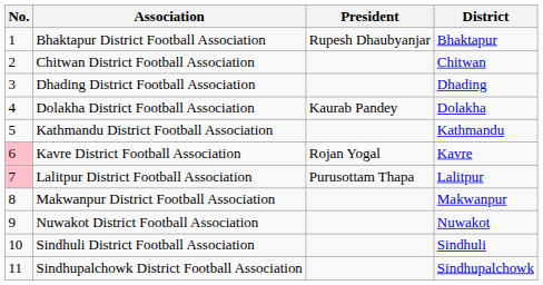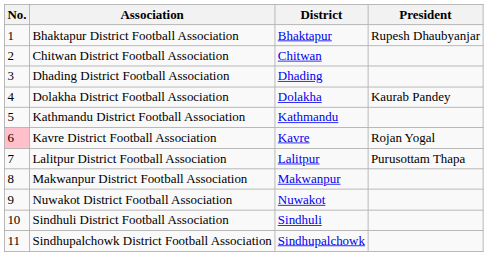 <table class="wikitable sortable">
 <tr>
 <th>No.</th>
 <th>Association</th>
+<th>District</th>
 <th>President</th>
-<th>District</th>
 </tr>
 <tr>
 <td>1</td>
 <td>Bhaktapur District Football Association</td>
+<td><a href='#'>Bhaktapur</a></td>
 <td>Rupesh Dhaubyanjar</td>
-<td><a href='#'>Bhaktapur</a></td>
 </tr>
 <tr>
 <td>2</td>
 <td>Chitwan District Football Association</td>
+<td><a href='#'>Chitwan</a></td>
 <td></td>
-<td><a href='#'>Chitwan</a></td>
 </tr>
 <tr>
 <td>3</td>
 <td>Dhading District Football Association</td>
+<td><a href='#'>Dhading</a></td>
 <td></td>
-<td><a href='#'>Dhading</a></td>
 </tr>
 <tr>
 <td>4</td>
 <td>Dolakha District Football Association</td>
+<td><a href='#'>Dolakha</a></td>
 <td>Kaurab Pandey</td>
-<td><a href='#'>Dolakha</a></td>
 </tr>
 <tr>
 <td>5</td>
 <td>Kathmandu District Football Association</td>
+<td><a href='#'>Kathmandu</a></td>
 <td></td>
-<td><a href='#'>Kathmandu</a></td>
 </tr>
 <tr>
 <td style="background: pink;">6</td>
 <td>Kavre District Football Association</td>
+<td><a href='#'>Kavre</a></td>
 <td>Rojan Yogal</td>
-<td><a href='#'>Kavre</a></td>
 </tr>
 <tr>
-<td style="background: pink;">7</td>
+<td>7</td>
 <td>Lalitpur District Football Association</td>
+<td><a href='#'>Lalitpur</a></td>
 <td>Purusottam Thapa</td>
-<td><a href='#'>Lalitpur</a></td>
 </tr>
 <tr>
 <td>8</td>
 <td>Makwanpur District Football Association</td>
+<td><a href='#'>Makwanpur</a></td>
 <td></td>
-<td><a href='#'>Makwanpur</a></td>
 </tr>
 <tr>
 <td>9</td>
 <td>Nuwakot District Football Association</td>
+<td><a href='#'>Nuwakot</a></td>
 <td></td>
-<td><a href='#'>Nuwakot</a></td>
 </tr>
 <tr>
 <td>10</td>
 <td>Sindhuli District Football Association</td>
+<td><a href='#'>Sindhuli</a></td>
 <td></td>
-<td><a href='#'>Sindhuli</a></td>
 </tr>
 <tr>
 <td>11</td>
 <td>Sindhupalchowk District Football Association</td>
+<td><a href='#'>Sindhupalchowk</a></td>
 <td></td>
-<td><a href='#'>Sindhupalchowk</a></td>
 </tr>
 </table>
